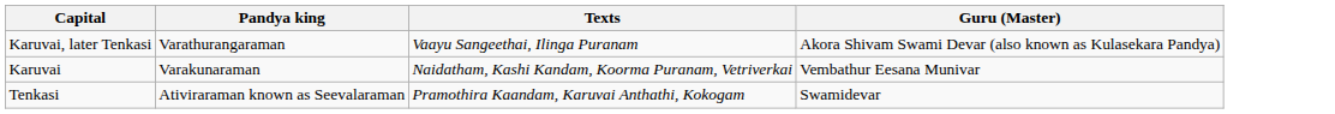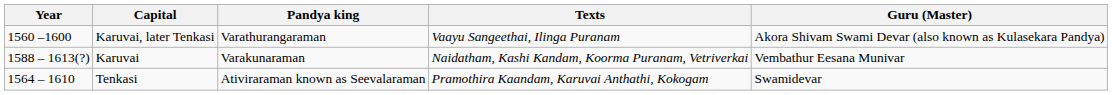 <table class="wikitable">
 <tr>
+<th>Year</th>
 <th>Capital</th>
 <th>Pandya king</th>
 <th>Texts</th>
 <th>Guru (Master)</th>
 </tr>
 <tr>
+<td>1560 –1600</td>
 <td>Karuvai, later Tenkasi</td>
 <td>Varathurangaraman</td>
 <td><em>Vaayu Sangeethai, Ilinga Puranam</em></td>
 <td>Akora Shivam Swami Devar (also known as Kulasekara Pandya)</td>
 </tr>
 <tr>
+<td>1588 – 1613(?)</td>
 <td>Karuvai</td>
 <td>Varakunaraman</td>
 <td><em>Naidatham, Kashi Kandam, Koorma Puranam, Vetriverkai</em></td>
 <td>Vembathur Eesana Munivar</td>
 </tr>
 <tr>
+<td>1564 – 1610</td>
 <td>Tenkasi</td>
 <td>Ativiraraman known as Seevalaraman</td>
 <td><em>Pramothira Kaandam, Karuvai Anthathi, Kokogam</em></td>
 <td>Swamidevar</td>
 </tr>
 </table>
